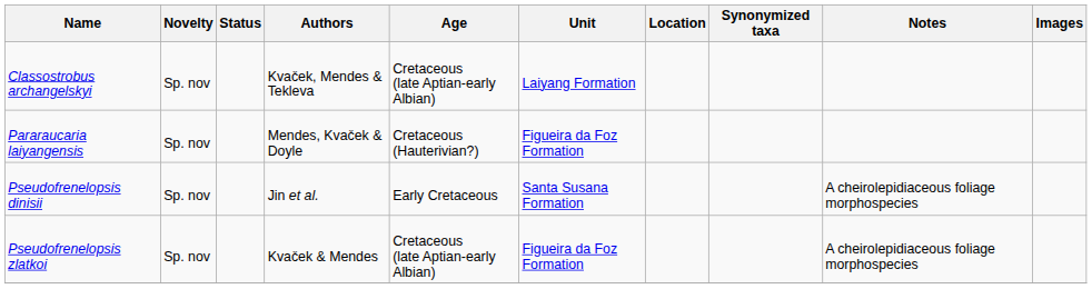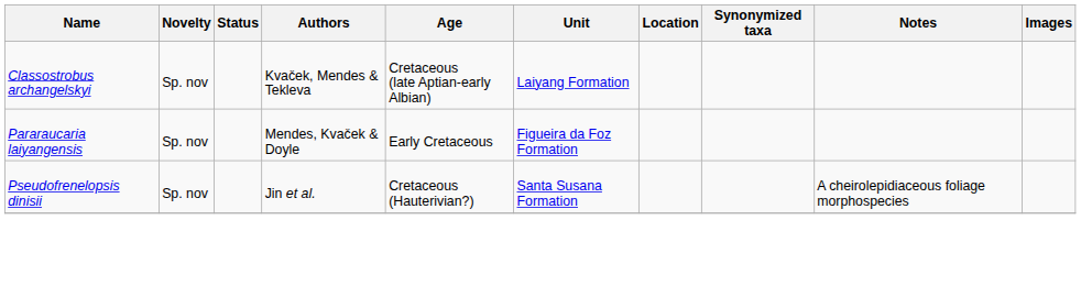 <table class="wikitable sortable" align="center" width="100%">
 <tr>
 <th>Name</th>
 <th>Novelty</th>
 <th>Status</th>
 <th>Authors</th>
 <th>Age</th>
 <th>Unit</th>
 <th>Location</th>
 <th>Synonymized taxa</th>
 <th>Notes</th>
 <th>Images</th>
 </tr>
 <tr>
 <td><br><em><a href='#'>Classostrobus archangelskyi</a></em></td>
 <td><br>Sp. nov</td>
 <td></td>
 <td><br>Kvaček, Mendes & Tekleva</td>
 <td><br>Cretaceous<br> (late Aptian-early Albian)</td>
 <td><br><a href='#'>Laiyang Formation</a></td>
 <td><br></td>
 <td></td>
 <td></td>
 <td></td>
 </tr>
 <tr>
 <td><br><em><a href='#'>Pararaucaria laiyangensis</a></em></td>
 <td><br>Sp. nov</td>
 <td></td>
 <td><br>Mendes, Kvaček & Doyle</td>
-<td><br>Cretaceous<br> (Hauterivian?)</td>
+<td><br>Early Cretaceous</td>
 <td><br><a href='#'>Figueira da Foz Formation</a></td>
 <td><br></td>
 <td></td>
 <td></td>
 <td></td>
 </tr>
 <tr>
 <td><br><em><a href='#'>Pseudofrenelopsis dinisii</a></em></td>
 <td><br>Sp. nov</td>
 <td></td>
 <td><br>Jin <em>et al.</em></td>
-<td><br>Early Cretaceous</td>
+<td><br>Cretaceous<br> (Hauterivian?)</td>
 <td><br><a href='#'>Santa Susana Formation</a></td>
-<td><br></td>
-<td></td>
-<td><br>A cheirolepidiaceous foliage morphospecies</td>
-<td></td>
-</tr>
-<tr>
-<td><br><em><a href='#'>Pseudofrenelopsis zlatkoi</a></em></td>
-<td><br>Sp. nov</td>
-<td></td>
-<td><br>Kvaček & Mendes</td>
-<td><br>Cretaceous<br> (late Aptian-early Albian)</td>
-<td><br><a href='#'>Figueira da Foz Formation</a></td>
 <td><br></td>
 <td></td>
 <td><br>A cheirolepidiaceous foliage morphospecies</td>
 <td></td>
 </tr>
 <tr>
 </tr>
 </table>
